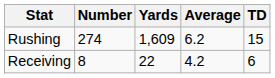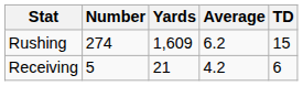 <table class="wikitable">
 <tr>
 <th>Stat</th>
 <th>Number</th>
 <th>Yards</th>
 <th>Average</th>
 <th>TD</th>
 </tr>
 <tr>
 <td>Rushing</td>
 <td>274</td>
 <td>1,609</td>
 <td>6.2</td>
 <td>15</td>
 </tr>
 <tr>
 <td>Receiving</td>
-<td>8</td>
-<td>22</td>
+<td>5</td>
+<td>21</td>
 <td>4.2</td>
 <td>6</td>
 </tr>
 </table>
